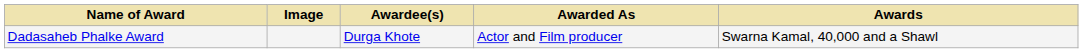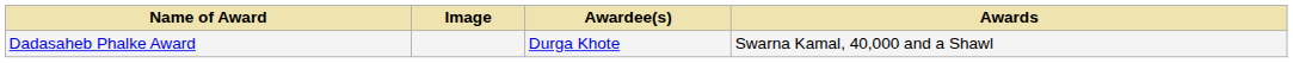 <table class="wikitable" style="width:100%;">
 <tr>
 <th style="background-color:#EFE4B0;">Name of Award</th>
 <th style="background-color:#EFE4B0;">Image</th>
 <th style="background-color:#EFE4B0;">Awardee(s)</th>
-<th style="background-color:#EFE4B0;">Awarded As</th>
 <th style="background-color:#EFE4B0;">Awards</th>
 </tr>
 <tr style="background-color:#F4F4F4">
 <td><a href='#'>Dadasaheb Phalke Award</a></td>
 <td></td>
 <td><a href='#'>Durga Khote</a></td>
-<td><a href='#'>Actor</a> and <a href='#'>Film producer</a></td>
 <td>Swarna Kamal, 40,000 and a Shawl</td>
 </tr>
 </table>
